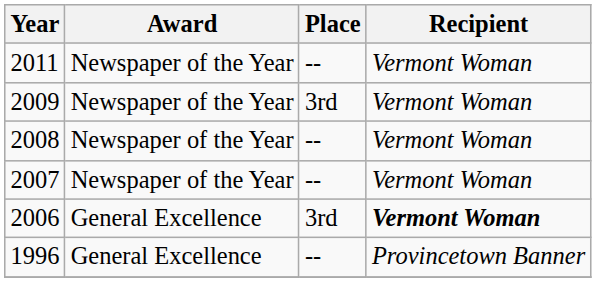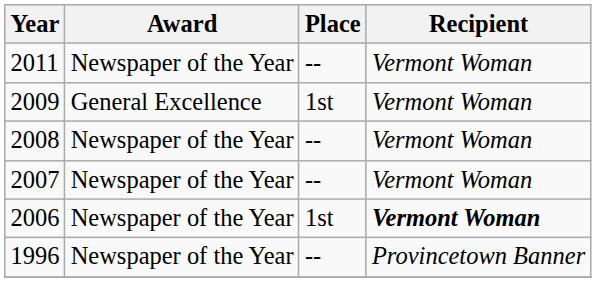 <table class="wikitable">
 <tr>
 <th>Year</th>
 <th>Award</th>
 <th>Place</th>
 <th>Recipient</th>
 </tr>
 <tr>
 <td>2011</td>
 <td>Newspaper of the Year</td>
 <td>--</td>
 <td><em>Vermont Woman</em></td>
 </tr>
 <tr>
 <td>2009</td>
-<td>Newspaper of the Year</td>
-<td>3rd</td>
+<td>General Excellence</td>
+<td>1st</td>
 <td><em>Vermont Woman</em></td>
 </tr>
 <tr>
 <td>2008</td>
 <td>Newspaper of the Year</td>
 <td>--</td>
 <td><em>Vermont Woman</em></td>
 </tr>
 <tr>
 <td>2007</td>
 <td>Newspaper of the Year</td>
 <td>--</td>
 <td><em>Vermont Woman</em></td>
 </tr>
 <tr>
 <td>2006</td>
-<td>General Excellence</td>
-<td>3rd</td>
+<td>Newspaper of the Year</td>
+<td>1st</td>
 <td><strong><em>Vermont Woman</em></strong></td>
 </tr>
 <tr>
 <td>1996</td>
-<td>General Excellence</td>
+<td>Newspaper of the Year</td>
 <td>--</td>
 <td><em>Provincetown Banner</em></td>
 </tr>
 <tr>
 </tr>
 </table>
